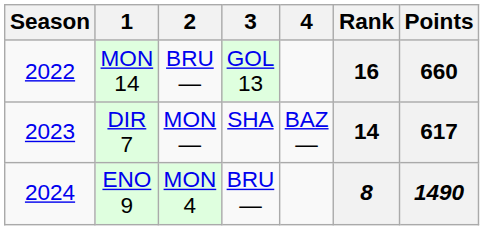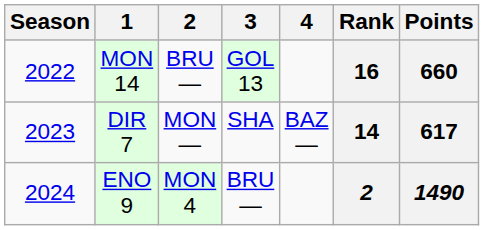 <table class="wikitable" style="text-align:center;">
 <tr>
 <th>Season</th>
 <th>1</th>
 <th>2</th>
 <th>3</th>
 <th>4</th>
 <th>Rank</th>
 <th>Points</th>
 </tr>
 <tr>
 <td><a href='#'>2022</a></td>
 <td bgcolor="#dfffdf"><a href='#'>MON</a><br>14</td>
 <td><a href='#'>BRU</a><br>—</td>
 <td bgcolor="#dfffdf"><a href='#'>GOL</a><br>13</td>
 <td></td>
 <th>16</th>
 <th>660</th>
 </tr>
 <tr>
 <td><a href='#'>2023</a></td>
 <td bgcolor="#dfffdf"><a href='#'>DIR</a><br>7</td>
 <td><a href='#'>MON</a><br>—</td>
 <td><a href='#'>SHA</a><br> </td>
 <td><a href='#'>BAZ</a><br>—</td>
 <th>14</th>
 <th>617</th>
 </tr>
 <tr>
 <td><a href='#'>2024</a></td>
 <td bgcolor="#dfffdf"><a href='#'>ENO</a><br>9</td>
 <td bgcolor="#dfffdf"><a href='#'>MON</a><br>4</td>
 <td><a href='#'>BRU</a><br>—</td>
 <td></td>
-<th><em>8</em></th>
+<th><em>2</em></th>
 <th><em>1490</em></th>
 </tr>
 </table>
